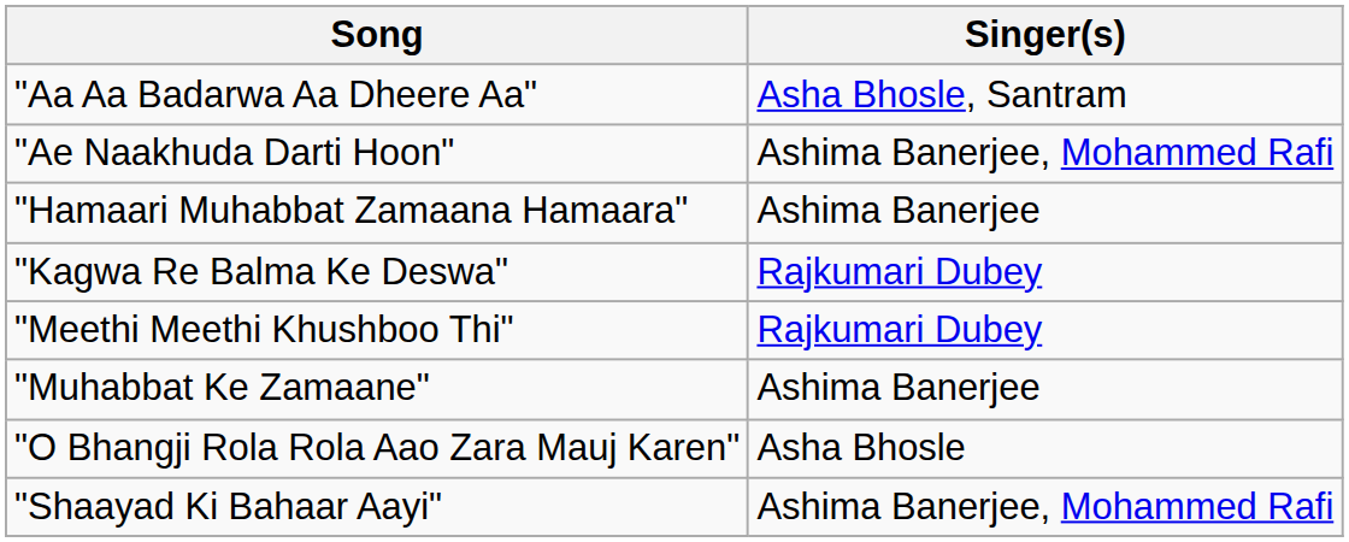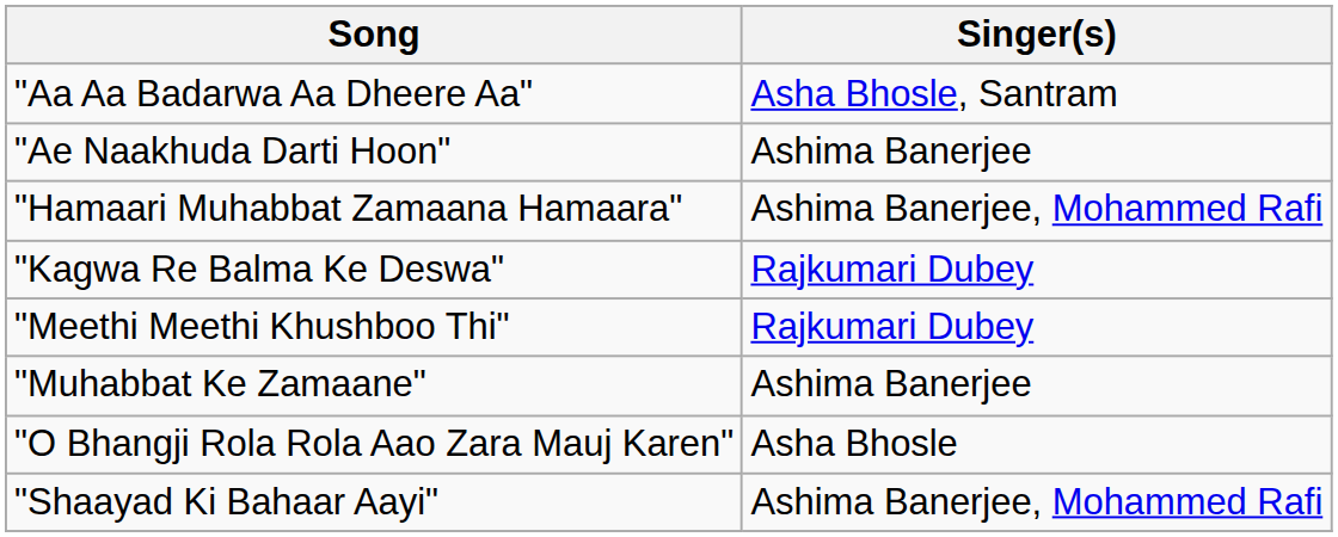 <table class="wikitable">
 <tr>
 <th>Song</th>
 <th>Singer(s)</th>
 </tr>
 <tr>
 <td>"Aa Aa Badarwa Aa Dheere Aa"</td>
 <td><a href='#'>Asha Bhosle</a>, Santram</td>
 </tr>
 <tr>
 <td>"Ae Naakhuda Darti Hoon"</td>
-<td>Ashima Banerjee, <a href='#'>Mohammed Rafi</a></td>
+<td>Ashima Banerjee</td>
 </tr>
 <tr>
 <td>"Hamaari Muhabbat Zamaana  Hamaara"</td>
-<td>Ashima Banerjee</td>
+<td>Ashima Banerjee, <a href='#'>Mohammed Rafi</a></td>
 </tr>
 <tr>
 <td>"Kagwa Re Balma Ke Deswa"</td>
 <td><a href='#'>Rajkumari Dubey</a></td>
 </tr>
 <tr>
 <td>"Meethi Meethi Khushboo Thi"</td>
 <td><a href='#'>Rajkumari Dubey</a></td>
 </tr>
 <tr>
 <td>"Muhabbat Ke Zamaane"</td>
 <td>Ashima Banerjee</td>
 </tr>
 <tr>
 <td>"O Bhangji Rola Rola Aao Zara  Mauj Karen"</td>
 <td>Asha Bhosle</td>
 </tr>
 <tr>
 <td>"Shaayad Ki Bahaar Aayi"</td>
 <td>Ashima Banerjee, <a href='#'>Mohammed Rafi</a></td>
 </tr>
 </table>
